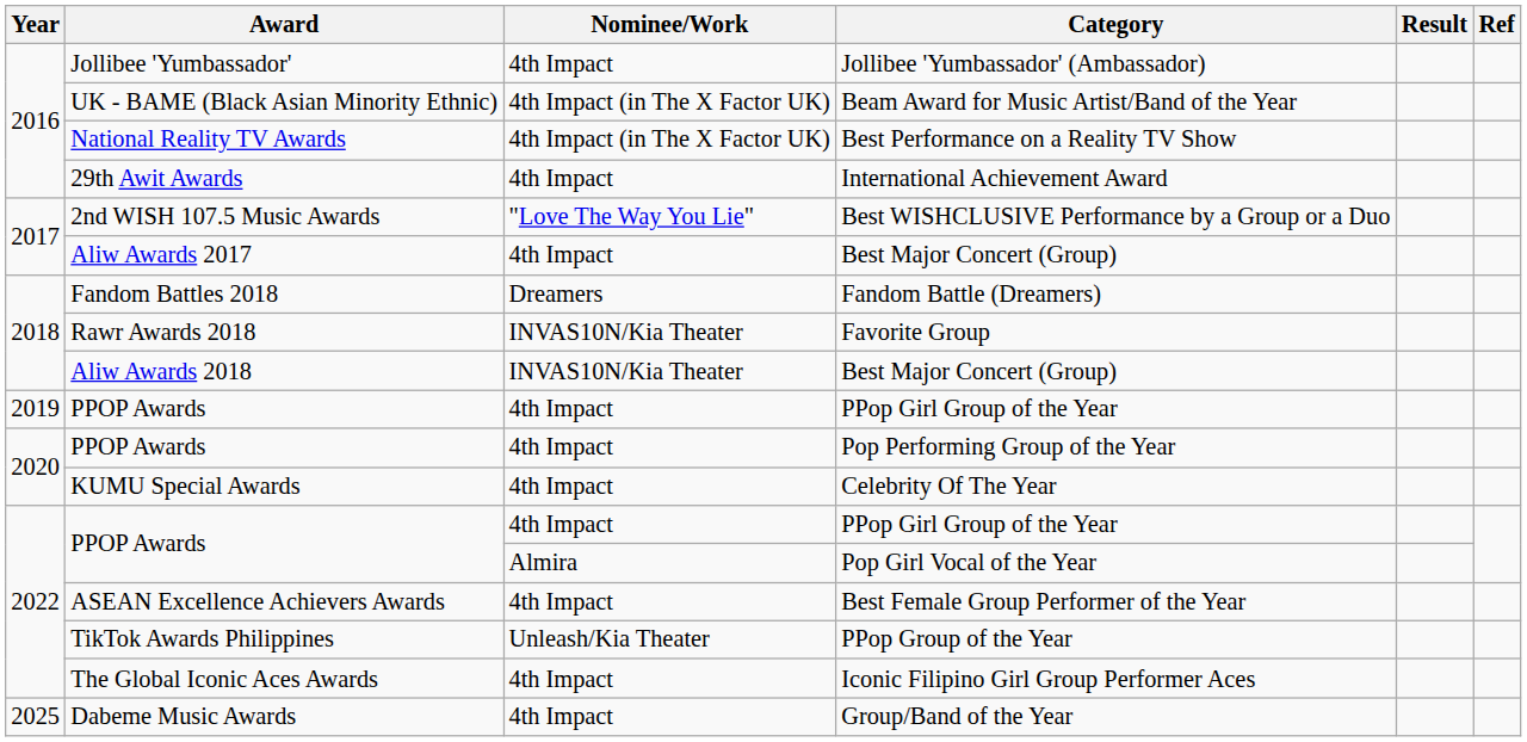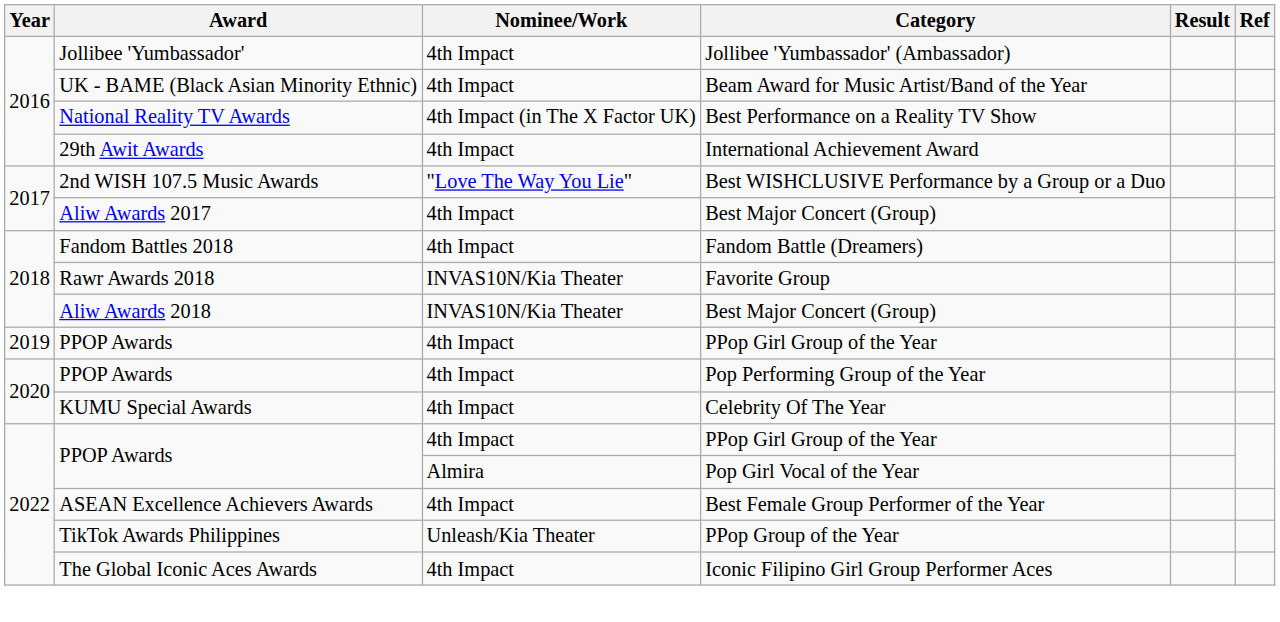 <table class="wikitable">
 <tr>
 <th>Year</th>
 <th>Award</th>
 <th>Nominee/Work</th>
 <th>Category</th>
 <th>Result</th>
 <th>Ref</th>
 </tr>
 <tr>
 <td rowspan="4">2016</td>
 <td>Jollibee 'Yumbassador'</td>
 <td>4th Impact</td>
 <td>Jollibee 'Yumbassador' (Ambassador)</td>
 <td></td>
 <td></td>
 </tr>
 <tr>
 <td>UK - BAME (Black Asian Minority Ethnic)</td>
-<td>4th Impact (in The X Factor UK)</td>
+<td>4th Impact</td>
 <td>Beam Award for Music Artist/Band of the Year</td>
 <td></td>
 <td></td>
 </tr>
 <tr>
 <td><a href='#'>National Reality TV Awards</a></td>
 <td>4th Impact (in The X Factor UK)</td>
 <td>Best Performance on a Reality TV Show</td>
 <td></td>
 <td></td>
 </tr>
 <tr>
 <td>29th <a href='#'>Awit Awards</a></td>
 <td>4th Impact</td>
 <td>International Achievement Award</td>
 <td></td>
 <td></td>
 </tr>
 <tr>
 <td rowspan="2">2017</td>
 <td>2nd WISH 107.5 Music Awards</td>
 <td>"<a href='#'>Love The Way You Lie</a>"</td>
 <td>Best WISHCLUSIVE Performance by a Group or a Duo</td>
 <td></td>
 <td></td>
 </tr>
 <tr>
 <td><a href='#'>Aliw Awards</a> 2017</td>
 <td>4th Impact</td>
 <td>Best Major Concert (Group)</td>
 <td></td>
 <td></td>
 </tr>
 <tr>
 <td rowspan="3">2018</td>
 <td>Fandom Battles 2018</td>
-<td>Dreamers</td>
+<td>4th Impact</td>
 <td>Fandom Battle (Dreamers)</td>
 <td></td>
 <td></td>
 </tr>
 <tr>
 <td>Rawr Awards 2018</td>
 <td>INVAS10N/Kia Theater</td>
 <td>Favorite Group</td>
 <td></td>
 <td></td>
 </tr>
 <tr>
 <td><a href='#'>Aliw Awards</a> 2018</td>
 <td>INVAS10N/Kia Theater</td>
 <td>Best Major Concert (Group)</td>
 <td></td>
 <td></td>
 </tr>
 <tr>
 <td>2019</td>
 <td>PPOP Awards</td>
 <td>4th Impact</td>
 <td>PPop Girl Group of the Year</td>
 <td></td>
 <td></td>
 </tr>
 <tr>
 <td rowspan="2">2020</td>
 <td>PPOP Awards</td>
 <td>4th Impact</td>
 <td>Pop Performing Group of the Year</td>
 <td></td>
 <td></td>
 </tr>
 <tr>
 <td>KUMU Special Awards</td>
 <td>4th Impact</td>
 <td>Celebrity Of The Year</td>
 <td></td>
 <td></td>
 </tr>
 <tr>
 <td rowspan="5">2022</td>
 <td rowspan="2">PPOP Awards</td>
 <td>4th Impact</td>
 <td>PPop Girl Group of the Year</td>
 <td></td>
 <td rowspan="2"></td>
 </tr>
 <tr>
 <td>Almira</td>
 <td>Pop Girl Vocal of the Year</td>
 <td></td>
 </tr>
 <tr>
 <td>ASEAN Excellence Achievers Awards</td>
 <td>4th Impact</td>
 <td>Best Female Group Performer of the Year</td>
 <td></td>
 <td></td>
 </tr>
 <tr>
 <td>TikTok Awards Philippines</td>
 <td>Unleash/Kia Theater</td>
 <td>PPop Group of the Year</td>
 <td></td>
 <td></td>
 </tr>
 <tr>
 <td>The Global Iconic Aces Awards</td>
 <td>4th Impact</td>
 <td>Iconic Filipino Girl Group Performer Aces</td>
 <td></td>
 <td></td>
 </tr>
-<tr>
-<td>2025</td>
-<td>Dabeme Music Awards</td>
-<td>4th Impact</td>
-<td>Group/Band of the Year</td>
-<td></td>
-<td></td>
-</tr>
 </table>
